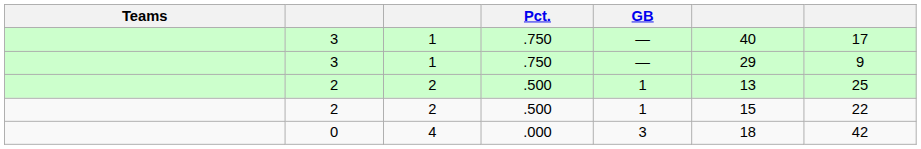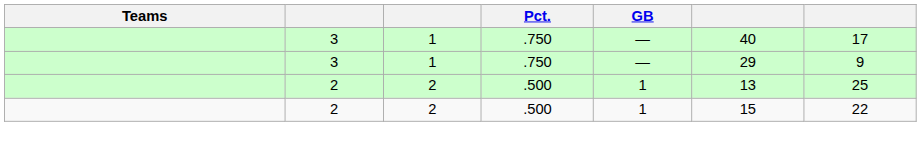 <table class="wikitable" width="50%" style="text-align:center;">
 <tr>
 <th width="20%">Teams</th>
 <th width="7%"></th>
 <th width="7%"></th>
 <th width="8%"><a href='#'>Pct.</a></th>
 <th width="7%"><a href='#'>GB</a></th>
 <th width="8%"></th>
 <th width="8%"></th>
 </tr>
 <tr bgcolor="ccffcc">
 <td align=left></td>
 <td>3</td>
 <td>1</td>
 <td>.750</td>
 <td>—</td>
 <td>40</td>
 <td>17</td>
 </tr>
 <tr bgcolor="ccffcc">
 <td align=left></td>
 <td>3</td>
 <td>1</td>
 <td>.750</td>
 <td>—</td>
 <td>29</td>
 <td>9</td>
 </tr>
 <tr bgcolor="ccffcc">
 <td align=left></td>
 <td>2</td>
 <td>2</td>
 <td>.500</td>
 <td>1</td>
 <td>13</td>
 <td>25</td>
 </tr>
 <tr>
 <td align=left></td>
 <td>2</td>
 <td>2</td>
 <td>.500</td>
 <td>1</td>
 <td>15</td>
 <td>22</td>
 </tr>
-<tr>
-<td align=left></td>
-<td>0</td>
-<td>4</td>
-<td>.000</td>
-<td>3</td>
-<td>18</td>
-<td>42</td>
-</tr>
 </table>
